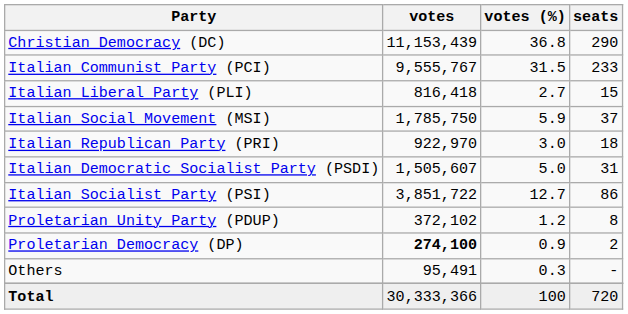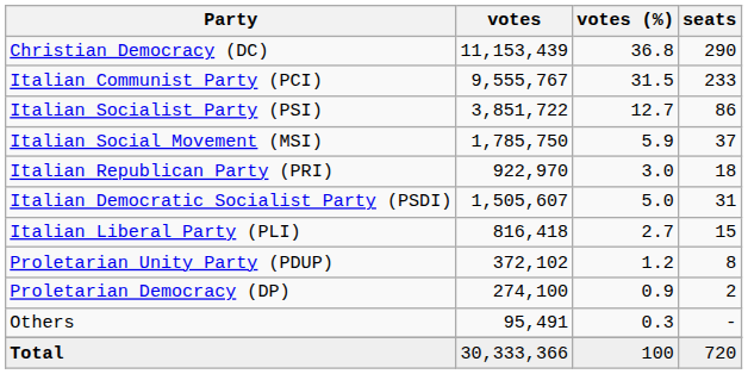 <table class="wikitable" style="font-size: 90%;">
 <tr bgcolor="EFEFEF">
 <th>Party</th>
 <th>votes</th>
 <th>votes (%)</th>
 <th>seats</th>
 </tr>
 <tr>
 <td><a href='#'>Christian Democracy</a> (DC)</td>
 <td align=right>11,153,439</td>
 <td align=right>36.8</td>
 <td align=right>290</td>
 </tr>
 <tr>
 <td><a href='#'>Italian Communist Party</a> (PCI)</td>
 <td align=right>9,555,767</td>
 <td align=right>31.5</td>
 <td align=right>233</td>
 </tr>
 <tr>
-<td><a href='#'>Italian Liberal Party</a> (PLI)</td>
-<td align=right>816,418</td>
-<td align=right>2.7</td>
-<td align=right>15</td>
+<td><a href='#'>Italian Socialist Party</a> (PSI)</td>
+<td align=right>3,851,722</td>
+<td align=right>12.7</td>
+<td align=right>86</td>
 </tr>
 <tr>
 <td><a href='#'>Italian Social Movement</a> (MSI)</td>
 <td align=right>1,785,750</td>
 <td align=right>5.9</td>
 <td align=right>37</td>
 </tr>
 <tr>
 <td><a href='#'>Italian Republican Party</a> (PRI)</td>
 <td align=right>922,970</td>
 <td align=right>3.0</td>
 <td align=right>18</td>
 </tr>
 <tr>
 <td><a href='#'>Italian Democratic Socialist Party</a> (PSDI)</td>
 <td align=right>1,505,607</td>
 <td align=right>5.0</td>
 <td align=right>31</td>
 </tr>
 <tr>
-<td><a href='#'>Italian Socialist Party</a> (PSI)</td>
-<td align=right>3,851,722</td>
-<td align=right>12.7</td>
-<td align=right>86</td>
+<td><a href='#'>Italian Liberal Party</a> (PLI)</td>
+<td align=right>816,418</td>
+<td align=right>2.7</td>
+<td align=right>15</td>
 </tr>
 <tr>
 <td><a href='#'>Proletarian Unity Party</a> (PDUP)</td>
 <td align=right>372,102</td>
 <td align=right>1.2</td>
 <td align=right>8</td>
 </tr>
 <tr>
 <td><a href='#'>Proletarian Democracy</a> (DP)</td>
-<td align=right><strong>274,100</strong></td>
+<td align=right>274,100</td>
 <td align=right>0.9</td>
 <td align=right>2</td>
 </tr>
 <tr>
 <td>Others</td>
 <td align=right>95,491</td>
 <td align=right>0.3</td>
 <td align=right>-</td>
 </tr>
 <tr>
 </tr>
 <tr bgcolor="EFEFEF">
 <td align=left><strong>Total</strong></td>
 <td align=right>30,333,366</td>
 <td align=right>100</td>
 <td align=right>720</td>
 </tr>
 </table>
